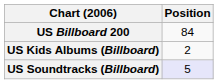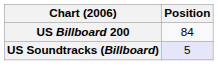 <table class="wikitable sortable plainrowheaders" style="text-align:center">
 <tr>
 <th scope="col">Chart (2006)</th>
 <th scope="col">Position</th>
 </tr>
 <tr>
 <th scope="row">US <em>Billboard</em> 200</th>
 <td>84</td>
 </tr>
 <tr>
-<th scope="row">US Kids Albums (<em>Billboard</em>)</th>
-<td>2</td>
-</tr>
-<tr>
 <th scope="row">US Soundtracks (<em>Billboard</em>)</th>
 <td style="background: lavender;">5</td>
 </tr>
 </table>
